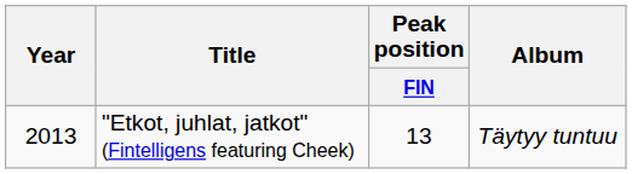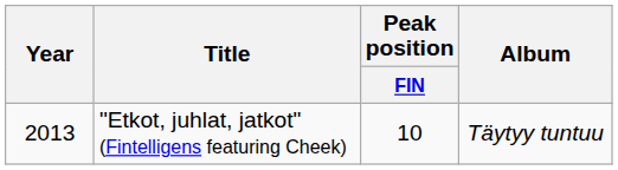 <table class="wikitable">
 <tr>
 <th align="center" rowspan="2" width="55">Year</th>
 <th align="center" rowspan="2" width="180">Title</th>
 <th align="center" colspan="1">Peak position</th>
 <th align="center" rowspan="2" width="100">Album</th>
 </tr>
 <tr>
 <th width="20"><small><a href='#'>FIN</a></small><br></th>
 </tr>
 <tr>
 <td align="center">2013</td>
 <td>"Etkot, juhlat, jatkot" <br><small>(<a href='#'>Fintelligens</a> featuring Cheek)</small></td>
-<td align="center">13</td>
+<td align="center">10</td>
 <td align="center"><em>Täytyy tuntuu</em></td>
 </tr>
 </table>
